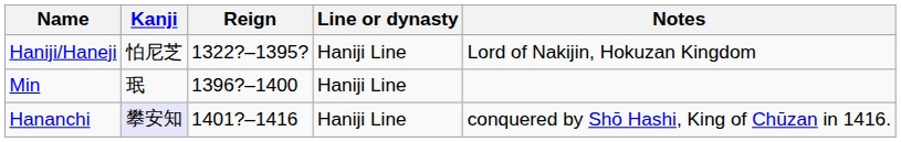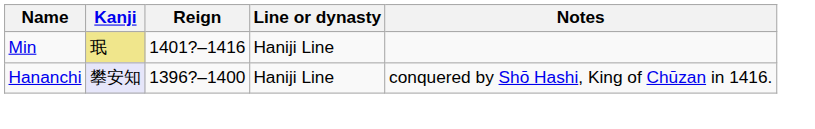 <table class="wikitable">
 <tr>
 <th>Name</th>
 <th><a href='#'>Kanji</a></th>
 <th>Reign</th>
 <th>Line or dynasty</th>
 <th>Notes</th>
 </tr>
 <tr>
-<td><a href='#'>Haniji/Haneji</a></td>
-<td>怕尼芝</td>
-<td>1322?–1395?</td>
-<td>Haniji Line</td>
-<td>Lord of Nakijin, Hokuzan Kingdom</td>
-</tr>
-<tr>
 <td><a href='#'>Min</a></td>
-<td>珉</td>
-<td>1396?–1400</td>
+<td style="background: khaki;">珉</td>
+<td>1401?–1416</td>
 <td>Haniji Line</td>
 <td></td>
 </tr>
 <tr>
 <td><a href='#'>Hananchi</a></td>
 <td style="background: lavender;">攀安知</td>
-<td>1401?–1416</td>
+<td>1396?–1400</td>
 <td>Haniji Line</td>
 <td>conquered by <a href='#'>Shō Hashi</a>, King of <a href='#'>Chūzan</a> in 1416.</td>
 </tr>
 </table>
